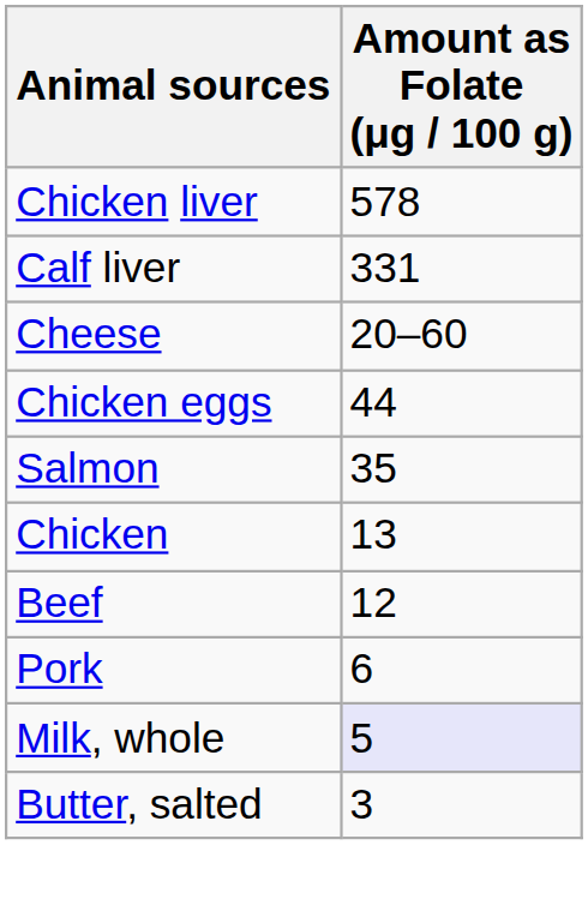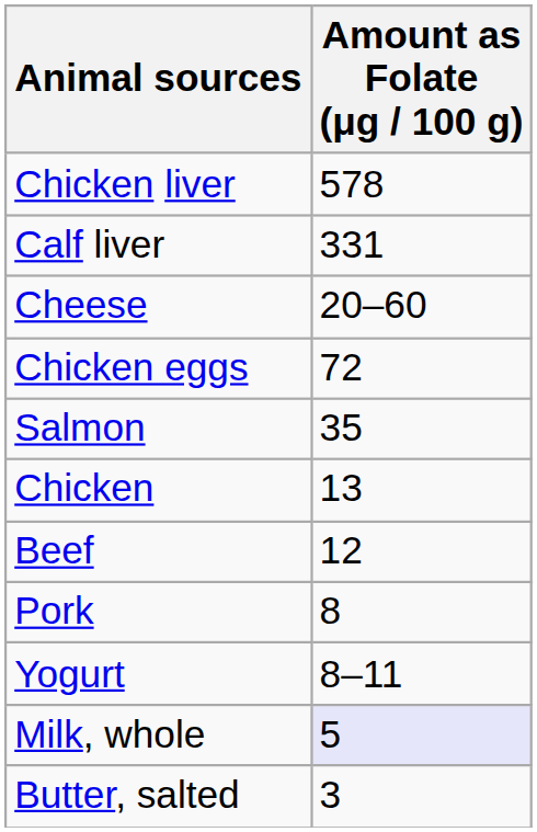 <table class="wikitable">
 <tr>
 <th>Animal sources</th>
 <th>Amount as<br>Folate<br> (μg / 100 g)</th>
 </tr>
 <tr>
 <td><a href='#'>Chicken</a> <a href='#'>liver</a></td>
 <td>578</td>
 </tr>
 <tr>
 <td><a href='#'>Calf</a> liver</td>
 <td>331</td>
 </tr>
 <tr>
 <td><a href='#'>Cheese</a></td>
 <td>20–60</td>
 </tr>
 <tr>
 <td><a href='#'>Chicken eggs</a></td>
-<td>44</td>
+<td>72</td>
 </tr>
 <tr>
 <td><a href='#'>Salmon</a></td>
 <td>35</td>
 </tr>
 <tr>
 <td><a href='#'>Chicken</a></td>
 <td>13</td>
 </tr>
 <tr>
 <td><a href='#'>Beef</a></td>
 <td>12</td>
 </tr>
 <tr>
 <td><a href='#'>Pork</a></td>
-<td>6</td>
+<td>8</td>
+</tr>
+<tr>
+<td><a href='#'>Yogurt</a></td>
+<td>8–11</td>
 </tr>
 <tr>
 <td><a href='#'>Milk</a>, whole</td>
 <td style="background: lavender;">5</td>
 </tr>
 <tr>
 <td><a href='#'>Butter</a>, salted</td>
 <td>3</td>
 </tr>
 </table>
